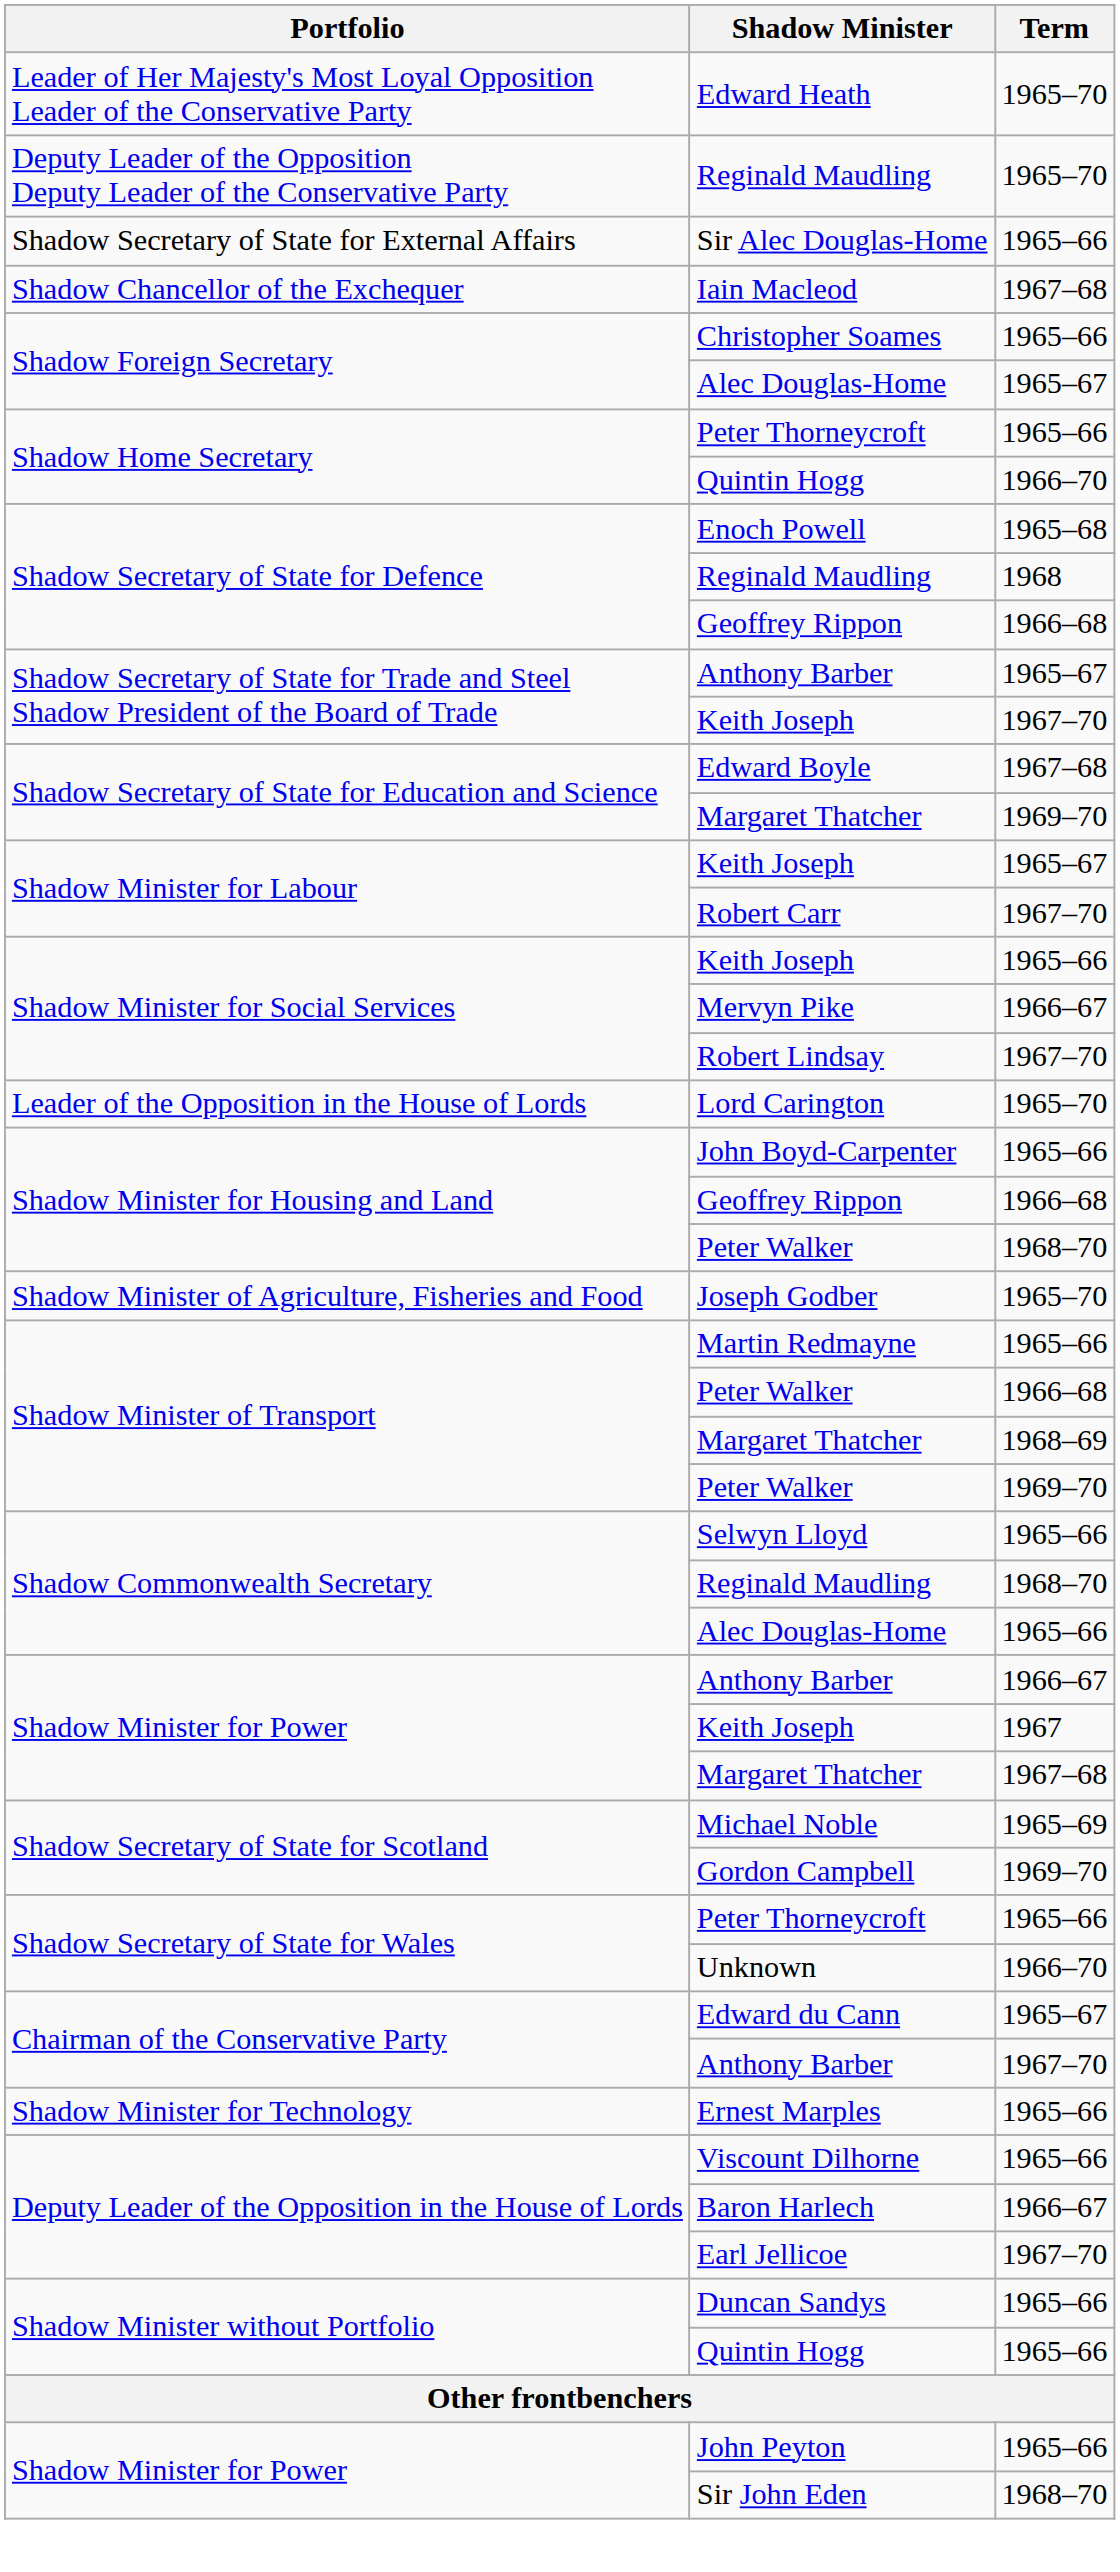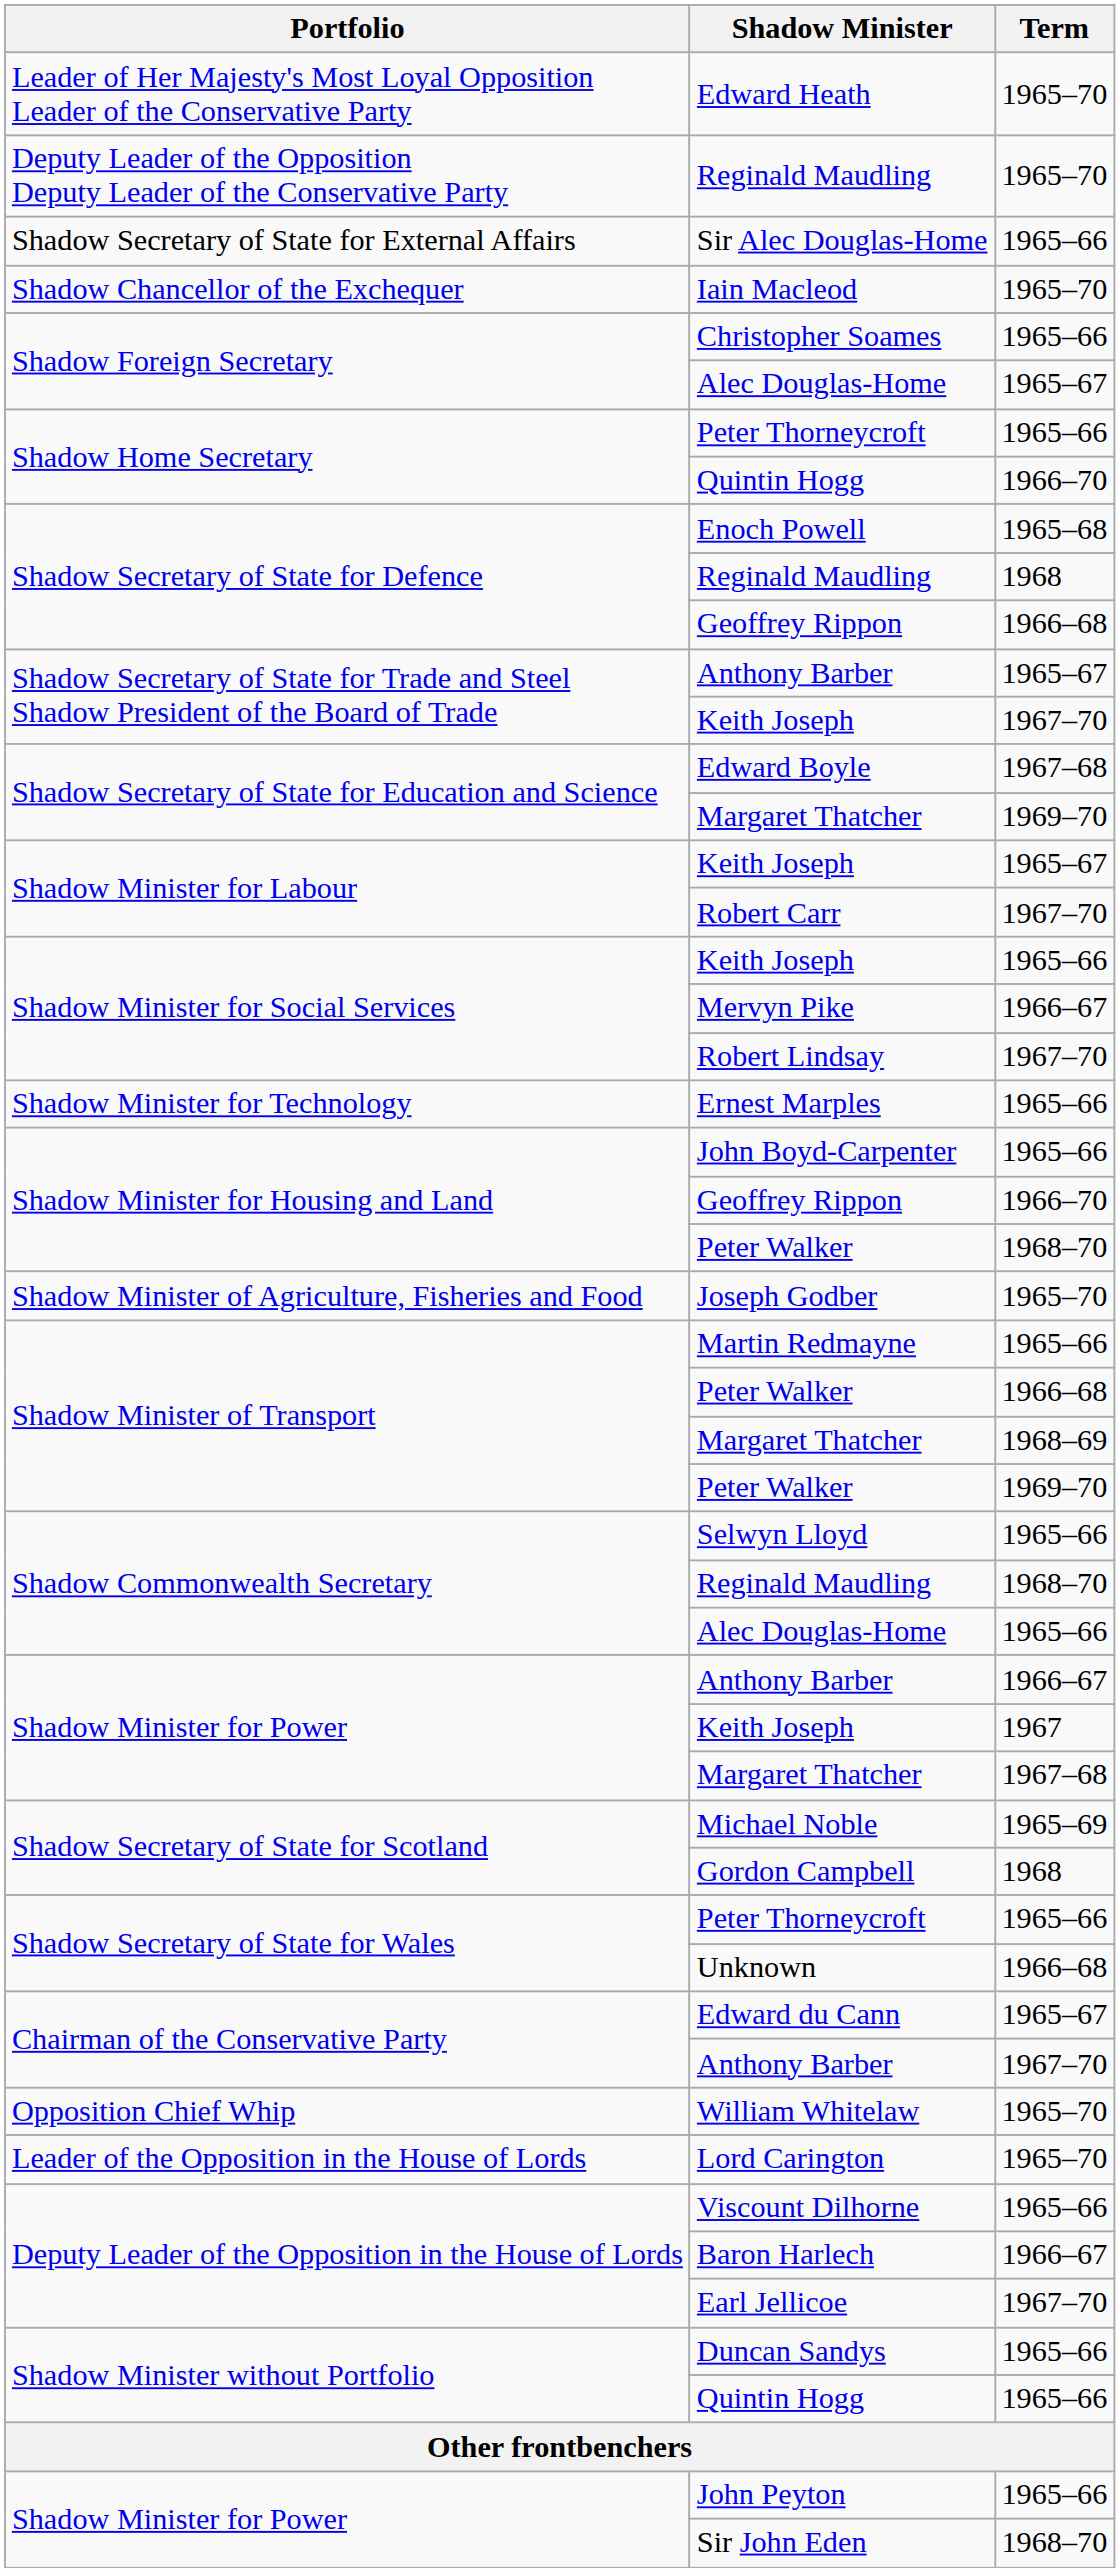 <table class=wikitable>
 <tr>
 <th>Portfolio</th>
 <th>Shadow Minister</th>
 <th>Term</th>
 </tr>
 <tr>
 <td><a href='#'>Leader of Her Majesty's Most Loyal Opposition</a><br><a href='#'>Leader of the Conservative Party</a></td>
 <td><a href='#'>Edward Heath</a></td>
 <td>1965–70</td>
 </tr>
 <tr>
 <td><a href='#'>Deputy Leader of the Opposition</a><br><a href='#'>Deputy Leader of the Conservative Party</a></td>
 <td><a href='#'>Reginald Maudling</a></td>
 <td>1965–70</td>
 </tr>
 <tr>
 <td>Shadow Secretary of State for External Affairs</td>
 <td>Sir <a href='#'>Alec Douglas-Home</a></td>
 <td>1965–66</td>
 </tr>
 <tr>
 <td><a href='#'>Shadow Chancellor of the Exchequer</a></td>
 <td><a href='#'>Iain Macleod</a></td>
-<td>1967–68</td>
+<td>1965–70</td>
 </tr>
 <tr>
 <td rowspan=2><a href='#'>Shadow Foreign Secretary</a></td>
 <td><a href='#'>Christopher Soames</a></td>
 <td>1965–66</td>
 </tr>
 <tr>
 <td><a href='#'>Alec Douglas-Home</a></td>
 <td>1965–67</td>
 </tr>
 <tr>
 <td rowspan=2><a href='#'>Shadow Home Secretary</a></td>
 <td><a href='#'>Peter Thorneycroft</a></td>
 <td>1965–66</td>
 </tr>
 <tr>
 <td><a href='#'>Quintin Hogg</a></td>
 <td>1966–70</td>
 </tr>
 <tr>
 <td rowspan=3><a href='#'>Shadow Secretary of State for Defence</a></td>
 <td><a href='#'>Enoch Powell</a></td>
 <td>1965–68</td>
 </tr>
 <tr>
 <td><a href='#'>Reginald Maudling</a></td>
 <td>1968</td>
 </tr>
 <tr>
 <td><a href='#'>Geoffrey Rippon</a></td>
 <td>1966–68</td>
 </tr>
 <tr>
 <td rowspan=2><a href='#'>Shadow Secretary of State for Trade and Steel</a><br><a href='#'>Shadow President of the Board of Trade</a></td>
 <td><a href='#'>Anthony Barber</a></td>
 <td>1965–67</td>
 </tr>
 <tr>
 <td><a href='#'>Keith Joseph</a></td>
 <td>1967–70</td>
 </tr>
 <tr>
 <td rowspan=2><a href='#'>Shadow Secretary of State for Education and Science</a></td>
 <td><a href='#'>Edward Boyle</a></td>
 <td>1967–68</td>
 </tr>
 <tr>
 <td><a href='#'>Margaret Thatcher</a></td>
 <td>1969–70</td>
 </tr>
 <tr>
 <td rowspan=2><a href='#'>Shadow Minister for Labour</a></td>
 <td><a href='#'>Keith Joseph</a></td>
 <td>1965–67</td>
 </tr>
 <tr>
 <td><a href='#'>Robert Carr</a></td>
 <td>1967–70</td>
 </tr>
 <tr>
 <td rowspan=3><a href='#'>Shadow Minister for Social Services</a></td>
 <td><a href='#'>Keith Joseph</a></td>
 <td>1965–66</td>
 </tr>
 <tr>
 <td><a href='#'>Mervyn Pike</a></td>
 <td>1966–67</td>
 </tr>
 <tr>
 <td><a href='#'>Robert Lindsay</a></td>
 <td>1967–70</td>
 </tr>
 <tr>
-<td><a href='#'>Leader of the Opposition in the House of Lords</a></td>
-<td><a href='#'>Lord Carington</a></td>
-<td>1965–70</td>
+<td><a href='#'>Shadow Minister for Technology</a></td>
+<td><a href='#'>Ernest Marples</a></td>
+<td>1965–66</td>
 </tr>
 <tr>
 <td rowspan=3><a href='#'>Shadow Minister for Housing and Land</a></td>
 <td><a href='#'>John Boyd-Carpenter</a></td>
 <td>1965–66</td>
 </tr>
 <tr>
 <td><a href='#'>Geoffrey Rippon</a></td>
-<td>1966–68</td>
+<td>1966–70</td>
 </tr>
 <tr>
 <td><a href='#'>Peter Walker</a></td>
 <td>1968–70</td>
 </tr>
 <tr>
 <td><a href='#'>Shadow Minister of Agriculture, Fisheries and Food</a></td>
 <td><a href='#'>Joseph Godber</a></td>
 <td>1965–70</td>
 </tr>
 <tr>
 <td rowspan=4><a href='#'>Shadow Minister of Transport</a></td>
 <td><a href='#'>Martin Redmayne</a></td>
 <td>1965–66</td>
 </tr>
 <tr>
 <td><a href='#'>Peter Walker</a></td>
 <td>1966–68</td>
 </tr>
 <tr>
 <td><a href='#'>Margaret Thatcher</a></td>
 <td>1968–69</td>
 </tr>
 <tr>
 <td><a href='#'>Peter Walker</a></td>
 <td>1969–70</td>
 </tr>
 <tr>
 <td rowspan=3><a href='#'>Shadow Commonwealth Secretary</a></td>
 <td><a href='#'>Selwyn Lloyd</a></td>
 <td>1965–66</td>
 </tr>
 <tr>
 <td><a href='#'>Reginald Maudling</a></td>
 <td>1968–70</td>
 </tr>
 <tr>
 <td><a href='#'>Alec Douglas-Home</a></td>
 <td>1965–66</td>
 </tr>
 <tr>
 <td rowspan=3><a href='#'>Shadow Minister for Power</a></td>
 <td><a href='#'>Anthony Barber</a></td>
 <td>1966–67</td>
 </tr>
 <tr>
 <td><a href='#'>Keith Joseph</a></td>
 <td>1967</td>
 </tr>
 <tr>
 <td><a href='#'>Margaret Thatcher</a></td>
 <td>1967–68</td>
 </tr>
 <tr>
 <td rowspan=2><a href='#'>Shadow Secretary of State for Scotland</a></td>
 <td><a href='#'>Michael Noble</a></td>
 <td>1965–69</td>
 </tr>
 <tr>
 <td><a href='#'>Gordon Campbell</a></td>
-<td>1969–70</td>
+<td>1968</td>
 </tr>
 <tr>
 <td rowspan=2><a href='#'>Shadow Secretary of State for Wales</a></td>
 <td><a href='#'>Peter Thorneycroft</a></td>
 <td>1965–66</td>
 </tr>
 <tr>
 <td>Unknown</td>
-<td>1966–70</td>
+<td>1966–68</td>
 </tr>
 <tr>
 <td rowspan=2><a href='#'>Chairman of the Conservative Party</a></td>
 <td><a href='#'>Edward du Cann</a></td>
 <td>1965–67</td>
 </tr>
 <tr>
 <td><a href='#'>Anthony Barber</a></td>
 <td>1967–70</td>
 </tr>
 <tr>
-<td><a href='#'>Shadow Minister for Technology</a></td>
-<td><a href='#'>Ernest Marples</a></td>
-<td>1965–66</td>
+<td><a href='#'>Opposition Chief Whip</a></td>
+<td><a href='#'>William Whitelaw</a></td>
+<td>1965–70</td>
+</tr>
+<tr>
+<td><a href='#'>Leader of the Opposition in the House of Lords</a></td>
+<td><a href='#'>Lord Carington</a></td>
+<td>1965–70</td>
 </tr>
 <tr>
 <td rowspan=3><a href='#'>Deputy Leader of the Opposition in the House of Lords</a></td>
 <td><a href='#'>Viscount Dilhorne</a></td>
 <td>1965–66</td>
 </tr>
 <tr>
 <td><a href='#'>Baron Harlech</a></td>
 <td>1966–67</td>
 </tr>
 <tr>
 <td><a href='#'>Earl Jellicoe</a></td>
 <td>1967–70</td>
 </tr>
 <tr>
 <td rowspan=2><a href='#'>Shadow Minister without Portfolio</a></td>
 <td><a href='#'>Duncan Sandys</a></td>
 <td>1965–66</td>
 </tr>
 <tr>
 <td><a href='#'>Quintin Hogg</a></td>
 <td>1965–66</td>
 </tr>
 <tr>
 <th colspan="3">Other frontbenchers</th>
 </tr>
 <tr>
 <td rowspan=2><a href='#'>Shadow Minister for Power</a></td>
 <td><a href='#'>John Peyton</a></td>
 <td>1965–66</td>
 </tr>
 <tr>
 <td>Sir <a href='#'>John Eden</a></td>
 <td>1968–70</td>
 </tr>
 </table>
